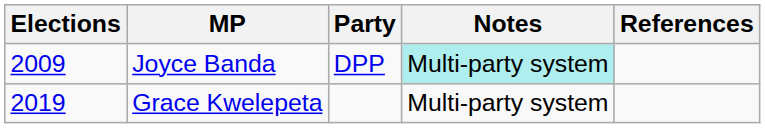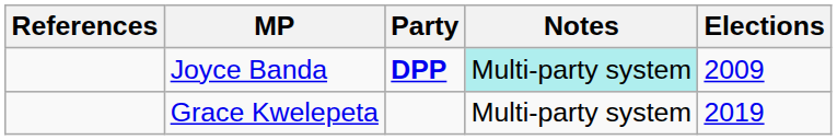 <table class="wikitable">
 <tr>
-<th>Elections</th>
+<th>References</th>
 <th>MP</th>
 <th>Party</th>
 <th>Notes</th>
-<th>References</th>
+<th>Elections</th>
 </tr>
 <tr>
+<td></td>
+<td><a href='#'>Joyce Banda</a></td>
+<td><strong><a href='#'>DPP</a></strong></td>
+<td style="background: paleturquoise;">Multi-party system</td>
 <td><a href='#'>2009</a></td>
-<td><a href='#'>Joyce Banda</a></td>
-<td><a href='#'>DPP</a></td>
-<td style="background: paleturquoise;">Multi-party system</td>
-<td></td>
 </tr>
 <tr>
-<td><a href='#'>2019</a></td>
+<td></td>
 <td><a href='#'>Grace Kwelepeta</a></td>
 <td></td>
 <td>Multi-party system</td>
-<td></td>
+<td><a href='#'>2019</a></td>
 </tr>
 </table>
